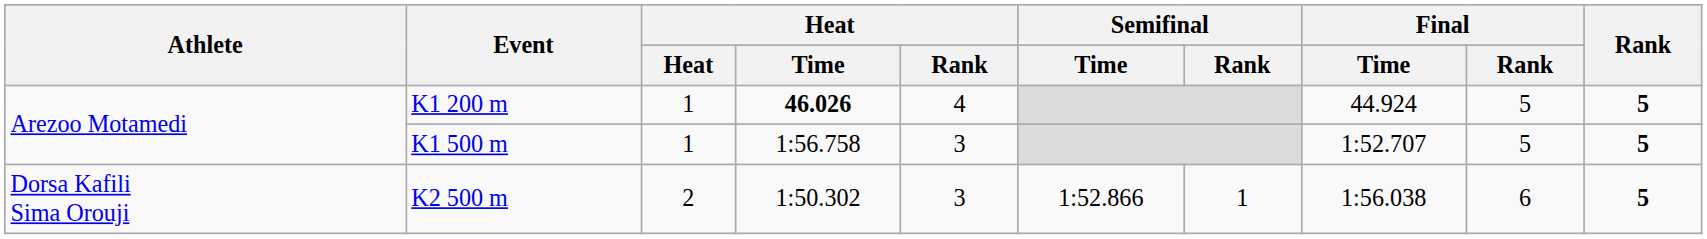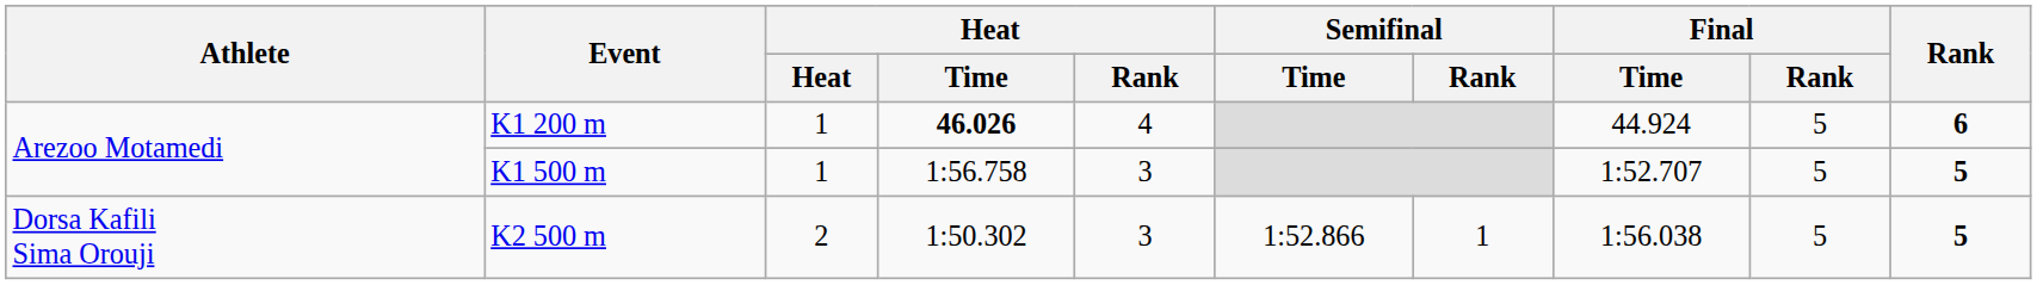 <table class="wikitable" width="80%" style="text-align:center; font-size:90%">
 <tr>
 <th rowspan="2" width="17%">Athlete</th>
 <th rowspan="2" width="10%">Event</th>
 <th colspan="3">Heat</th>
 <th colspan="2">Semifinal</th>
 <th colspan="2">Final</th>
 <th rowspan="2" width="5%">Rank</th>
 </tr>
 <tr>
 <th width="4%">Heat</th>
 <th width="7%">Time</th>
 <th width="5%">Rank</th>
 <th width="7%">Time</th>
 <th width="5%">Rank</th>
 <th width="7%">Time</th>
 <th width="5%">Rank</th>
 </tr>
 <tr>
 <td rowspan=2 align="left"><a href='#'>Arezoo Motamedi</a></td>
 <td align="left"><a href='#'>K1 200 m</a></td>
 <td>1</td>
 <td><strong>46.026</strong></td>
 <td>4 <strong></strong></td>
 <td colspan=2 bgcolor=#DCDCDC></td>
 <td>44.924</td>
 <td>5</td>
-<td><strong>5</strong></td>
+<td><strong>6</strong></td>
 </tr>
 <tr>
 <td align="left"><a href='#'>K1 500 m</a></td>
 <td>1</td>
 <td>1:56.758</td>
 <td>3 <strong></strong></td>
 <td colspan=2 bgcolor=#DCDCDC></td>
 <td>1:52.707</td>
 <td>5</td>
 <td><strong>5</strong></td>
 </tr>
 <tr>
 <td align="left"><a href='#'>Dorsa Kafili</a><br><a href='#'>Sima Orouji</a></td>
 <td align="left"><a href='#'>K2 500 m</a></td>
 <td>2</td>
 <td>1:50.302</td>
 <td>3 <strong></strong></td>
 <td>1:52.866</td>
 <td>1 <strong></strong></td>
 <td>1:56.038</td>
-<td>6</td>
+<td>5</td>
 <td><strong>5</strong></td>
 </tr>
 </table>
